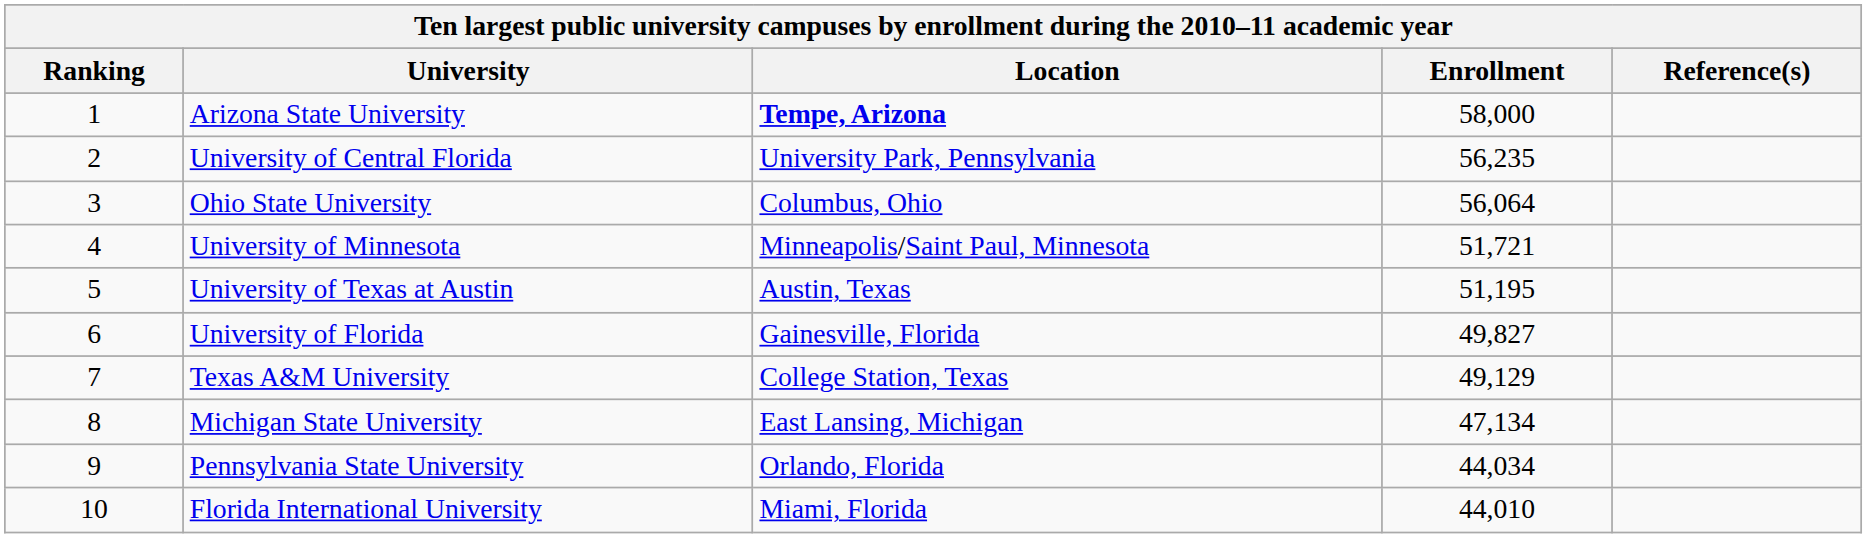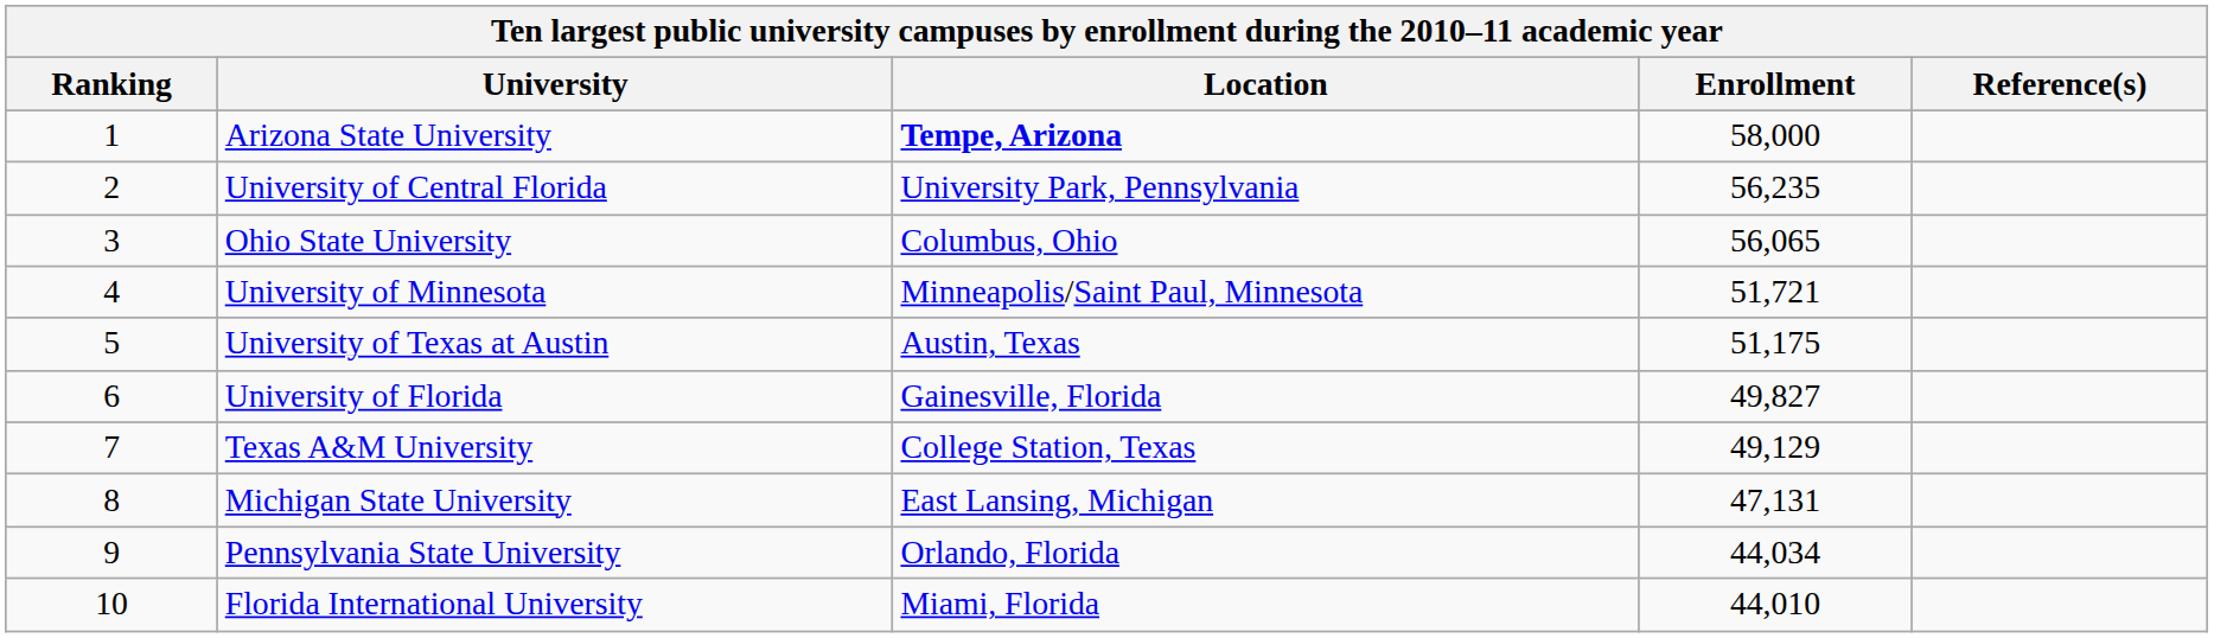 <table class="wikitable sortable" style="width:85%">
 <tr valign="top">
 <th colspan="5"><strong>Ten largest public university campuses by enrollment during the 2010–11 academic year</strong></th>
 </tr>
 <tr valign="top">
 <th>Ranking</th>
 <th>University</th>
 <th>Location</th>
 <th>Enrollment</th>
 <th class="unsortable">Reference(s)</th>
 </tr>
 <tr valign="top">
 <td align=center>1</td>
 <td><a href='#'>Arizona State University</a></td>
 <td><strong><a href='#'>Tempe, Arizona</a></strong></td>
 <td align=center>58,000</td>
 <td align=center></td>
 </tr>
 <tr valign="top">
 <td align=center>2</td>
 <td><a href='#'>University of Central Florida</a></td>
 <td><a href='#'>University Park, Pennsylvania</a></td>
 <td align=center>56,235</td>
 <td align=center></td>
 </tr>
 <tr valign="top">
 <td align=center>3</td>
 <td><a href='#'>Ohio State University</a></td>
 <td><a href='#'>Columbus, Ohio</a></td>
-<td align=center>56,064</td>
+<td align=center>56,065</td>
 <td align=center></td>
 </tr>
 <tr valign="top">
 <td align=center>4</td>
 <td><a href='#'>University of Minnesota</a></td>
 <td><a href='#'>Minneapolis</a>/<a href='#'>Saint Paul, Minnesota</a></td>
 <td align=center>51,721</td>
 <td align=center></td>
 </tr>
 <tr valign="top">
 <td align=center>5</td>
 <td><a href='#'>University of Texas at Austin</a></td>
 <td><a href='#'>Austin, Texas</a></td>
-<td align=center>51,195</td>
+<td align=center>51,175</td>
 <td align=center></td>
 </tr>
 <tr valign="top">
 <td align=center>6</td>
 <td><a href='#'>University of Florida</a></td>
 <td><a href='#'>Gainesville, Florida</a></td>
 <td align=center>49,827</td>
 <td align=center></td>
 </tr>
 <tr valign="top">
 <td align=center>7</td>
 <td><a href='#'>Texas A&M University</a></td>
 <td><a href='#'>College Station, Texas</a></td>
 <td align=center>49,129</td>
 <td align=center></td>
 </tr>
 <tr valign="top">
 <td align=center>8</td>
 <td><a href='#'>Michigan State University</a></td>
 <td><a href='#'>East Lansing, Michigan</a></td>
-<td align=center>47,134</td>
+<td align=center>47,131</td>
 <td align=center></td>
 </tr>
 <tr valign="top">
 <td align=center>9</td>
 <td><a href='#'>Pennsylvania State University</a></td>
 <td><a href='#'>Orlando, Florida</a></td>
 <td align=center>44,034</td>
 <td align=center></td>
 </tr>
 <tr valign="top">
 <td align=center>10</td>
 <td><a href='#'>Florida International University</a></td>
 <td><a href='#'>Miami, Florida</a></td>
 <td align=center>44,010</td>
 <td align=center></td>
 </tr>
 </table>
